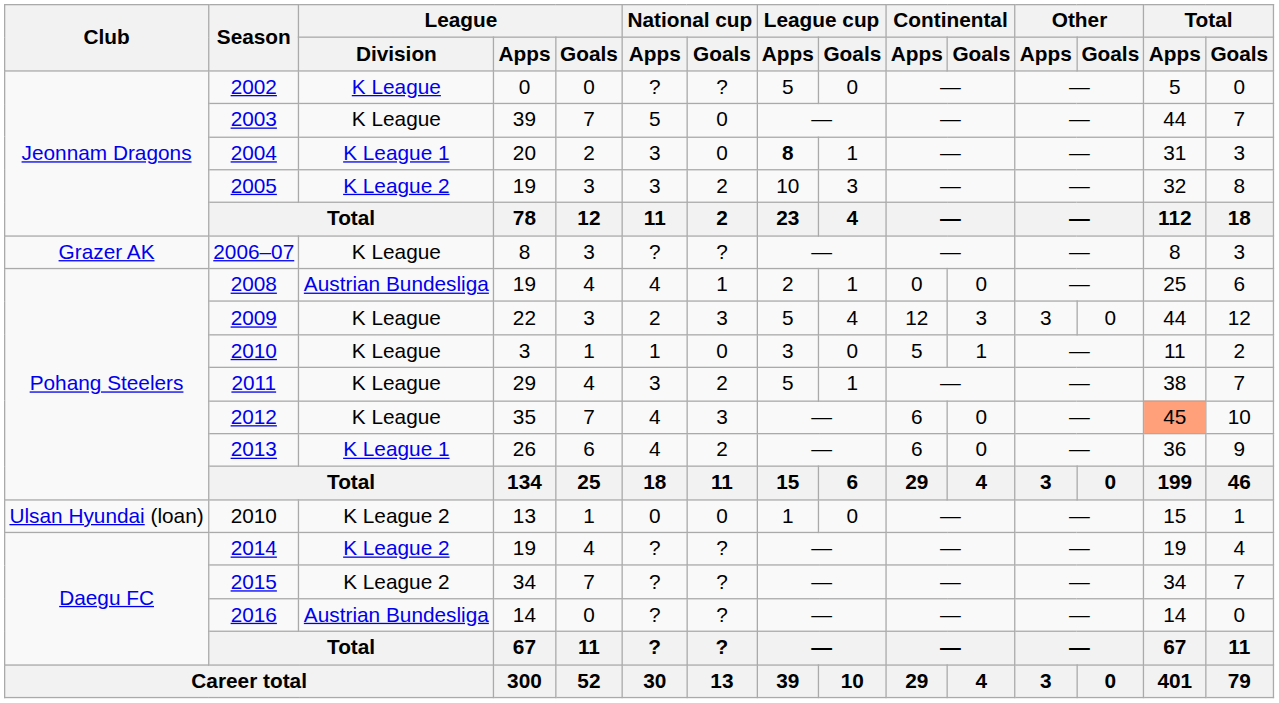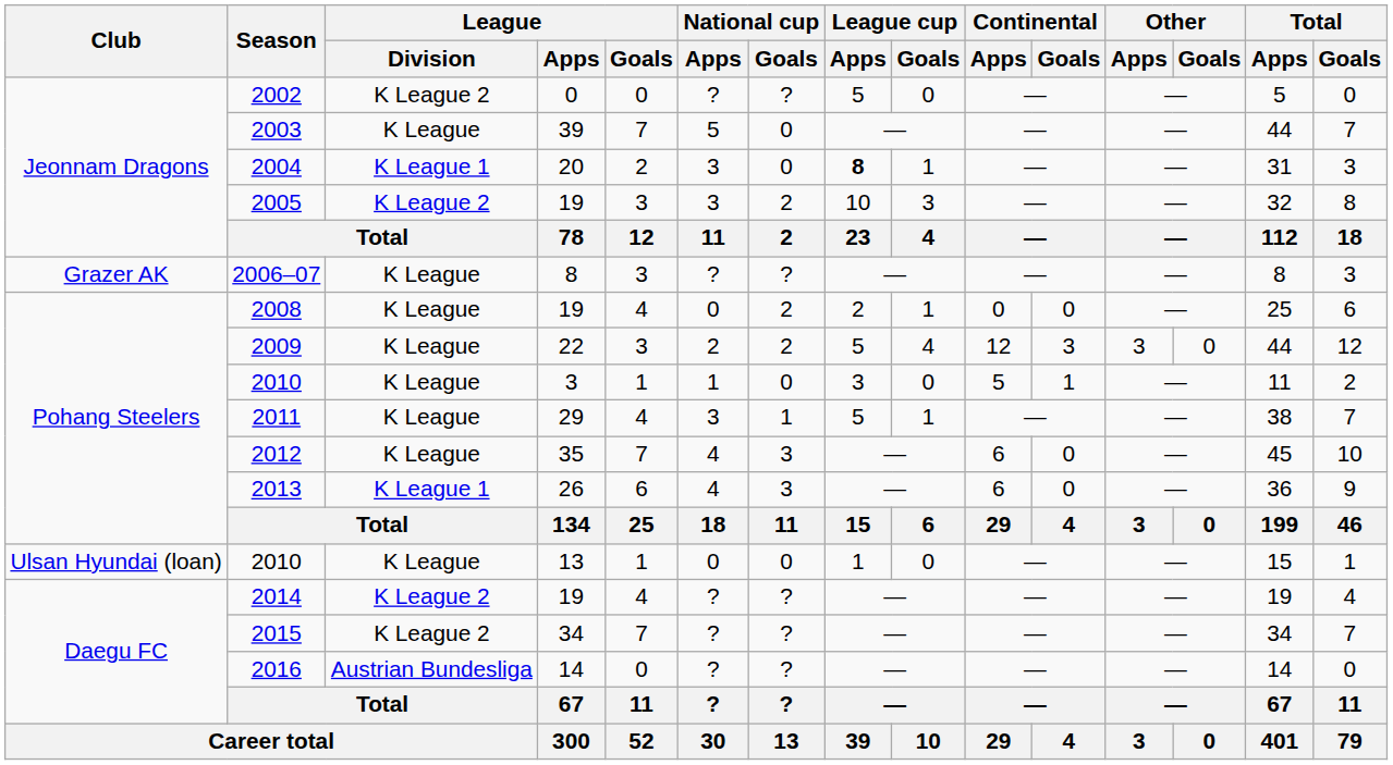 <table class="wikitable" style="text-align:center">
 <tr>
 <th rowspan=2>Club</th>
 <th rowspan=2>Season</th>
 <th colspan=3>League</th>
 <th colspan=2>National cup</th>
 <th colspan=2>League cup</th>
 <th colspan=2>Continental</th>
 <th colspan=2>Other</th>
 <th colspan=2>Total</th>
 </tr>
 <tr>
 <th>Division</th>
 <th>Apps</th>
 <th>Goals</th>
 <th>Apps</th>
 <th>Goals</th>
 <th>Apps</th>
 <th>Goals</th>
 <th>Apps</th>
 <th>Goals</th>
 <th>Apps</th>
 <th>Goals</th>
 <th>Apps</th>
 <th>Goals</th>
 </tr>
 <tr>
 <td rowspan="5"><a href='#'>Jeonnam Dragons</a></td>
 <td><a href='#'>2002</a></td>
-<td><a href='#'>K League</a></td>
+<td>K League 2</td>
 <td>0</td>
 <td>0</td>
 <td>?</td>
 <td>?</td>
 <td>5</td>
 <td>0</td>
 <td colspan=2>—</td>
 <td colspan=2>—</td>
 <td>5</td>
 <td>0</td>
 </tr>
 <tr>
 <td><a href='#'>2003</a></td>
 <td>K League</td>
 <td>39</td>
 <td>7</td>
 <td>5</td>
 <td>0</td>
 <td colspan=2>—</td>
 <td colspan=2>—</td>
 <td colspan=2>—</td>
 <td>44</td>
 <td>7</td>
 </tr>
 <tr>
 <td><a href='#'>2004</a></td>
 <td><a href='#'>K League 1</a></td>
 <td>20</td>
 <td>2</td>
 <td>3</td>
 <td>0</td>
 <td><strong>8</strong></td>
 <td>1</td>
 <td colspan=2>—</td>
 <td colspan=2>—</td>
 <td>31</td>
 <td>3</td>
 </tr>
 <tr>
 <td><a href='#'>2005</a></td>
 <td><a href='#'>K League 2</a></td>
 <td>19</td>
 <td>3</td>
 <td>3</td>
 <td>2</td>
 <td>10</td>
 <td>3</td>
 <td colspan=2>—</td>
 <td colspan=2>—</td>
 <td>32</td>
 <td>8</td>
 </tr>
 <tr>
 <th colspan=2>Total</th>
 <th>78</th>
 <th>12</th>
 <th>11</th>
 <th>2</th>
 <th>23</th>
 <th>4</th>
 <th colspan=2>—</th>
 <th colspan=2>—</th>
 <th>112</th>
 <th>18</th>
 </tr>
 <tr>
 <td><a href='#'>Grazer AK</a></td>
 <td><a href='#'>2006–07</a></td>
 <td>K League</td>
 <td>8</td>
 <td>3</td>
 <td>?</td>
 <td>?</td>
 <td colspan=2>—</td>
 <td colspan=2>—</td>
 <td colspan=2>—</td>
 <td>8</td>
 <td>3</td>
 </tr>
 <tr>
 <td rowspan="7"><a href='#'>Pohang Steelers</a></td>
 <td><a href='#'>2008</a></td>
-<td><a href='#'>Austrian Bundesliga</a></td>
+<td>K League</td>
 <td>19</td>
 <td>4</td>
-<td>4</td>
-<td>1</td>
+<td>0</td>
+<td>2</td>
 <td>2</td>
 <td>1</td>
 <td>0</td>
 <td>0</td>
 <td colspan=2>—</td>
 <td>25</td>
 <td>6</td>
 </tr>
 <tr>
 <td><a href='#'>2009</a></td>
 <td>K League</td>
 <td>22</td>
 <td>3</td>
 <td>2</td>
-<td>3</td>
+<td>2</td>
 <td>5</td>
 <td>4</td>
 <td>12</td>
 <td>3</td>
 <td>3</td>
 <td>0</td>
 <td>44</td>
 <td>12</td>
 </tr>
 <tr>
 <td><a href='#'>2010</a></td>
 <td>K League</td>
 <td>3</td>
 <td>1</td>
 <td>1</td>
 <td>0</td>
 <td>3</td>
 <td>0</td>
 <td>5</td>
 <td>1</td>
 <td colspan=2>—</td>
 <td>11</td>
 <td>2</td>
 </tr>
 <tr>
 <td><a href='#'>2011</a></td>
 <td>K League</td>
 <td>29</td>
 <td>4</td>
 <td>3</td>
-<td>2</td>
+<td>1</td>
 <td>5</td>
 <td>1</td>
 <td colspan=2>—</td>
 <td colspan=2>—</td>
 <td>38</td>
 <td>7</td>
 </tr>
 <tr>
 <td><a href='#'>2012</a></td>
 <td>K League</td>
 <td>35</td>
 <td>7</td>
 <td>4</td>
 <td>3</td>
 <td colspan=2>—</td>
 <td>6</td>
 <td>0</td>
 <td colspan=2>—</td>
-<td style="background: lightsalmon;">45</td>
+<td>45</td>
 <td>10</td>
 </tr>
 <tr>
 <td><a href='#'>2013</a></td>
 <td><a href='#'>K League 1</a></td>
 <td>26</td>
 <td>6</td>
 <td>4</td>
-<td>2</td>
+<td>3</td>
 <td colspan=2>—</td>
 <td>6</td>
 <td>0</td>
 <td colspan=2>—</td>
 <td>36</td>
 <td>9</td>
 </tr>
 <tr>
 <th colspan=2>Total</th>
 <th>134</th>
 <th>25</th>
 <th>18</th>
 <th>11</th>
 <th>15</th>
 <th>6</th>
 <th>29</th>
 <th>4</th>
 <th>3</th>
 <th>0</th>
 <th>199</th>
 <th>46</th>
 </tr>
 <tr>
 <td><a href='#'>Ulsan Hyundai</a> (loan)</td>
 <td>2010</td>
-<td>K League 2</td>
+<td>K League</td>
 <td>13</td>
 <td>1</td>
 <td>0</td>
 <td>0</td>
 <td>1</td>
 <td>0</td>
 <td colspan=2>—</td>
 <td colspan=2>—</td>
 <td>15</td>
 <td>1</td>
 </tr>
 <tr>
 <td rowspan="4"><a href='#'>Daegu FC</a></td>
 <td><a href='#'>2014</a></td>
 <td><a href='#'>K League 2</a></td>
 <td>19</td>
 <td>4</td>
 <td>?</td>
 <td>?</td>
 <td colspan=2>—</td>
 <td colspan=2>—</td>
 <td colspan=2>—</td>
 <td>19</td>
 <td>4</td>
 </tr>
 <tr>
 <td><a href='#'>2015</a></td>
 <td>K League 2</td>
 <td>34</td>
 <td>7</td>
 <td>?</td>
 <td>?</td>
 <td colspan=2>—</td>
 <td colspan=2>—</td>
 <td colspan=2>—</td>
 <td>34</td>
 <td>7</td>
 </tr>
 <tr>
 <td><a href='#'>2016</a></td>
 <td><a href='#'>Austrian Bundesliga</a></td>
 <td>14</td>
 <td>0</td>
 <td>?</td>
 <td>?</td>
 <td colspan=2>—</td>
 <td colspan=2>—</td>
 <td colspan=2>—</td>
 <td>14</td>
 <td>0</td>
 </tr>
 <tr>
 <th colspan=2>Total</th>
 <th>67</th>
 <th>11</th>
 <th>?</th>
 <th>?</th>
 <th colspan=2>—</th>
 <th colspan=2>—</th>
 <th colspan=2>—</th>
 <th>67</th>
 <th>11</th>
 </tr>
 <tr>
 <th colspan=3>Career total</th>
 <th>300</th>
 <th>52</th>
 <th>30</th>
 <th>13</th>
 <th>39</th>
 <th>10</th>
 <th>29</th>
 <th>4</th>
 <th>3</th>
 <th>0</th>
 <th>401</th>
 <th>79</th>
 </tr>
 </table>
